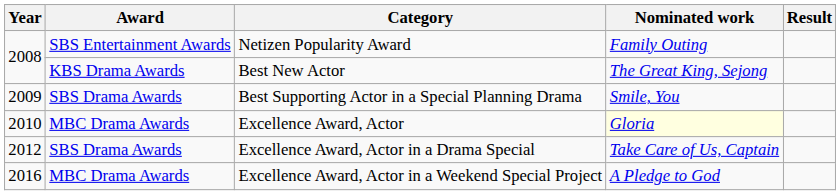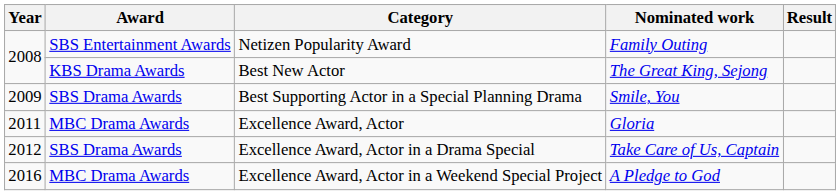 <table class="wikitable">
 <tr>
 <th>Year</th>
 <th>Award</th>
 <th>Category</th>
 <th>Nominated work</th>
 <th>Result</th>
 </tr>
 <tr>
 <td rowspan=2>2008</td>
 <td><a href='#'>SBS Entertainment Awards</a></td>
 <td>Netizen Popularity Award</td>
 <td><em><a href='#'>Family Outing</a></em></td>
 <td></td>
 </tr>
 <tr>
 <td><a href='#'>KBS Drama Awards</a></td>
 <td>Best New Actor</td>
 <td><em><a href='#'>The Great King, Sejong</a></em></td>
 <td></td>
 </tr>
 <tr>
 <td>2009</td>
 <td><a href='#'>SBS Drama Awards</a></td>
 <td>Best Supporting Actor in a Special Planning Drama</td>
 <td><em><a href='#'>Smile, You</a></em></td>
 <td></td>
 </tr>
 <tr>
-<td>2010</td>
+<td>2011</td>
 <td><a href='#'>MBC Drama Awards</a></td>
 <td>Excellence Award, Actor</td>
-<td style="background: lightyellow;"><em><a href='#'>Gloria</a></em></td>
+<td><em><a href='#'>Gloria</a></em></td>
 <td></td>
 </tr>
 <tr>
 <td>2012</td>
 <td><a href='#'>SBS Drama Awards</a></td>
 <td>Excellence Award, Actor in a Drama Special</td>
 <td><em><a href='#'>Take Care of Us, Captain</a></em></td>
 <td></td>
 </tr>
 <tr>
 <td>2016</td>
 <td><a href='#'>MBC Drama Awards</a></td>
 <td>Excellence Award, Actor in a Weekend Special Project</td>
 <td><em><a href='#'>A Pledge to God</a></em></td>
 <td></td>
 </tr>
 </table>
